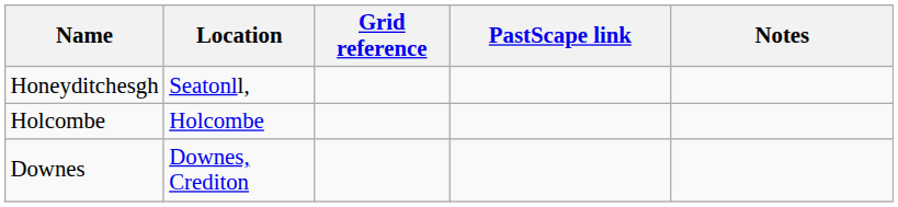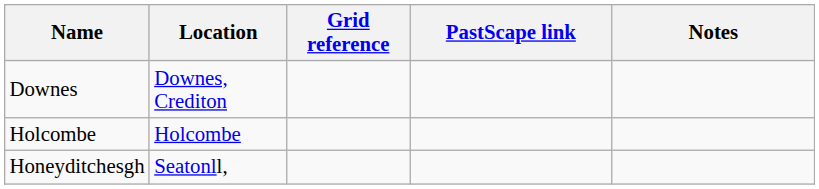 <table class="wikitable sortable" border="1" style="width: 100%">
 <tr>
 <th scope="col">Name</th>
 <th scope="col">Location</th>
 <th scope="col"><a href='#'>Grid reference</a></th>
 <th scope="col" class="unsortable" width="25%"><a href='#'>PastScape link</a></th>
 <th scope="col" class="unsortable" width="25%">Notes</th>
 </tr>
 <tr>
-<td>Honeyditchesgh</td>
-<td><a href='#'>Seatonl</a>l,</td>
+<td>Downes</td>
+<td><a href='#'>Downes, Crediton</a></td>
 <td></td>
 <td></td>
 <td></td>
 </tr>
 <tr>
 <td>Holcombe</td>
 <td><a href='#'>Holcombe</a></td>
 <td></td>
 <td></td>
 <td></td>
 </tr>
 <tr>
-<td>Downes</td>
-<td><a href='#'>Downes, Crediton</a></td>
+<td>Honeyditchesgh</td>
+<td><a href='#'>Seatonl</a>l,</td>
 <td></td>
 <td></td>
 <td></td>
 </tr>
 </table>
